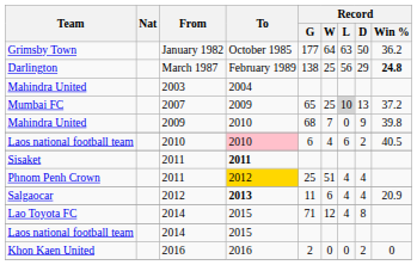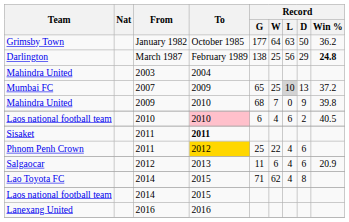 <table class="wikitable" style="text-align: center">
 <tr>
 <th rowspan="2">Team</th>
 <th rowspan="2">Nat</th>
 <th rowspan="2">From</th>
 <th rowspan="2">To</th>
 <th colspan="5">Record</th>
 </tr>
 <tr>
 <th>G</th>
 <th>W</th>
 <th>L</th>
 <th>D</th>
 <th>Win %</th>
 </tr>
 <tr>
 <td align=left><a href='#'>Grimsby Town</a></td>
 <td></td>
 <td align=left>January 1982</td>
 <td align=left>October 1985</td>
 <td>177</td>
 <td>64</td>
 <td>63</td>
 <td>50</td>
 <td>36.2</td>
 </tr>
 <tr>
 <td align=left><a href='#'>Darlington</a></td>
 <td></td>
 <td align=left>March 1987</td>
 <td align=left>February 1989</td>
 <td>138</td>
 <td>25</td>
 <td>56</td>
 <td>29</td>
 <td><strong>24.8</strong></td>
 </tr>
 <tr>
 <td align=left><a href='#'>Mahindra United</a></td>
 <td></td>
 <td align=left>2003</td>
 <td align=left>2004</td>
 <td></td>
 <td></td>
 <td></td>
 <td></td>
 <td></td>
 </tr>
 <tr>
 <td align=left><a href='#'>Mumbai FC</a></td>
 <td></td>
 <td align=left>2007</td>
 <td align=left>2009</td>
 <td>65</td>
 <td>25</td>
 <td style="background: lightgrey;">10</td>
 <td>13</td>
 <td>37.2</td>
 </tr>
 <tr>
 <td align=left><a href='#'>Mahindra United</a></td>
 <td></td>
 <td align=left>2009</td>
 <td align=left>2010</td>
 <td>68</td>
 <td>7</td>
 <td>0</td>
 <td>9</td>
 <td>39.8</td>
 </tr>
 <tr>
 </tr>
 <tr>
 <td align=left><a href='#'>Laos national football team</a></td>
 <td></td>
 <td align=left>2010</td>
 <td align=left style="background: pink;">2010</td>
 <td>6</td>
 <td>4</td>
 <td>6</td>
 <td>2</td>
 <td>40.5</td>
 </tr>
 <tr>
 </tr>
 <tr>
 <td align=left><a href='#'>Sisaket</a></td>
 <td></td>
 <td align=left>2011</td>
 <td align=left><strong>2011</strong></td>
 <td></td>
 <td></td>
 <td></td>
 <td></td>
 <td></td>
 </tr>
 <tr>
 <td align=left><a href='#'>Phnom Penh Crown</a></td>
 <td></td>
 <td align=left>2011</td>
 <td align=left style="background: gold;">2012</td>
 <td>25</td>
-<td>51</td>
+<td>22</td>
 <td>4</td>
-<td>4</td>
+<td>6</td>
 <td></td>
 </tr>
 <tr>
 </tr>
 <tr>
 <td align=left><a href='#'>Salgaocar</a></td>
 <td></td>
 <td align=left>2012</td>
-<td align=left><strong>2013</strong></td>
+<td align=left>2013</td>
 <td>11</td>
 <td>6</td>
 <td>4</td>
-<td>4</td>
+<td>6</td>
 <td>20.9</td>
 </tr>
 <tr>
 </tr>
 <tr>
 <td align=left><a href='#'>Lao Toyota FC</a></td>
 <td></td>
 <td align=left>2014</td>
 <td align=left>2015</td>
 <td>71</td>
-<td>12</td>
+<td>62</td>
 <td>4</td>
 <td>8</td>
 <td></td>
 </tr>
 <tr>
 </tr>
 <tr>
 <td align=left><a href='#'>Laos national football team</a></td>
 <td></td>
 <td align=left>2014</td>
 <td align=left>2015</td>
 <td></td>
 <td></td>
 <td></td>
 <td></td>
 <td></td>
 </tr>
 <tr>
-<td align=left><a href='#'>Khon Kaen United</a></td>
+<td align=left><a href='#'>Lanexang United</a></td>
 <td></td>
 <td align=left>2016</td>
 <td align=left>2016</td>
-<td>2</td>
-<td>0</td>
-<td>0</td>
-<td>2</td>
-<td>0</td>
+<td></td>
+<td></td>
+<td></td>
+<td></td>
+<td></td>
 </tr>
 <tr>
 </tr>
 </table>
